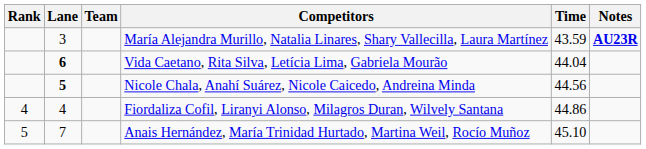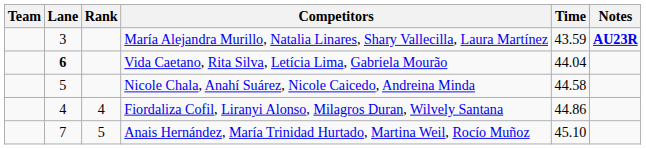 <table class="wikitable sortable" style="text-align:center;font-size:95%">
 <tr>
+<th>Team</th>
+<th>Lane</th>
 <th>Rank</th>
-<th>Lane</th>
-<th>Team</th>
 <th>Competitors</th>
 <th>Time</th>
 <th>Notes</th>
 </tr>
 <tr>
+<td align=left></td>
+<td>3</td>
 <td></td>
-<td>3</td>
-<td align=left></td>
 <td align=left><a href='#'>María Alejandra Murillo</a>, <a href='#'>Natalia Linares</a>, <a href='#'>Shary Vallecilla</a>, <a href='#'>Laura Martínez</a></td>
 <td>43.59</td>
 <td><strong><a href='#'> AU23R</a></strong></td>
 </tr>
 <tr>
+<td align=left></td>
+<td><strong>6</strong></td>
 <td></td>
-<td><strong>6</strong></td>
-<td align=left></td>
 <td align=left><a href='#'>Vida Caetano</a>, <a href='#'>Rita Silva</a>, <a href='#'>Letícia Lima</a>, <a href='#'>Gabriela Mourão</a></td>
 <td>44.04</td>
 <td></td>
 </tr>
 <tr>
+<td align=left></td>
+<td>5</td>
 <td></td>
-<td><strong>5</strong></td>
-<td align=left></td>
 <td align=left><a href='#'>Nicole Chala</a>, <a href='#'>Anahí Suárez</a>, <a href='#'>Nicole Caicedo</a>, <a href='#'>Andreina Minda</a></td>
-<td>44.56</td>
+<td>44.58</td>
 <td></td>
 </tr>
 <tr>
+<td align=left></td>
 <td>4</td>
 <td>4</td>
-<td align=left></td>
 <td align=left><a href='#'>Fiordaliza Cofil</a>, <a href='#'>Liranyi Alonso</a>, <a href='#'>Milagros Duran</a>, <a href='#'>Wilvely Santana</a></td>
 <td>44.86</td>
 <td></td>
 </tr>
 <tr>
+<td align=left></td>
+<td>7</td>
 <td>5</td>
-<td>7</td>
-<td align=left></td>
 <td align=left><a href='#'>Anais Hernández</a>, <a href='#'>María Trinidad Hurtado</a>, <a href='#'>Martina Weil</a>, <a href='#'>Rocío Muñoz</a></td>
 <td>45.10</td>
 <td></td>
 </tr>
 </table>
